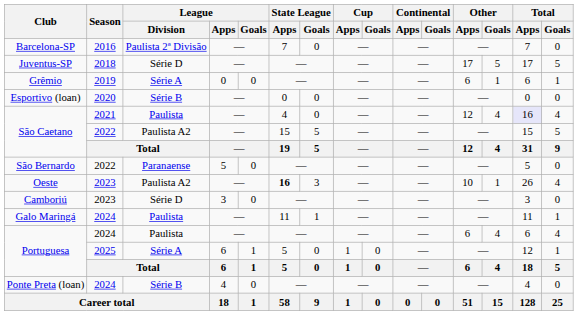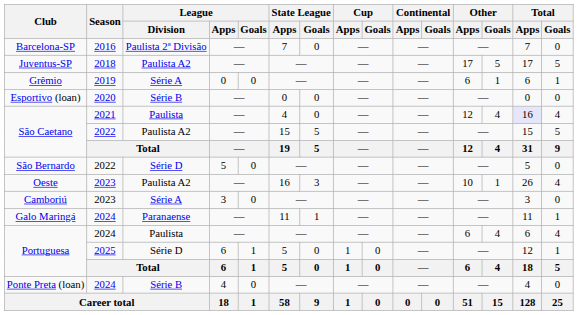 <table class="wikitable" style="text-align: center;">
 <tr>
 <th rowspan="2">Club</th>
 <th rowspan="2">Season</th>
 <th colspan="3">League</th>
 <th colspan="2">State League</th>
 <th colspan="2">Cup</th>
 <th colspan="2">Continental</th>
 <th colspan="2">Other</th>
 <th colspan="2">Total</th>
 </tr>
 <tr>
 <th>Division</th>
 <th>Apps</th>
 <th>Goals</th>
 <th>Apps</th>
 <th>Goals</th>
 <th>Apps</th>
 <th>Goals</th>
 <th>Apps</th>
 <th>Goals</th>
 <th>Apps</th>
 <th>Goals</th>
 <th>Apps</th>
 <th>Goals</th>
 </tr>
 <tr>
 <td valign="center"><a href='#'>Barcelona-SP</a></td>
 <td><a href='#'>2016</a></td>
 <td><a href='#'>Paulista 2ª Divisão</a></td>
 <td colspan="2">—</td>
 <td>7</td>
 <td>0</td>
 <td colspan="2">—</td>
 <td colspan="2">—</td>
 <td colspan="2">—</td>
 <td>7</td>
 <td>0</td>
 </tr>
 <tr>
 <td valign="center"><a href='#'>Juventus-SP</a></td>
 <td><a href='#'>2018</a></td>
-<td>Série D</td>
+<td><a href='#'>Paulista A2</a></td>
 <td colspan="2">—</td>
 <td colspan="2">—</td>
 <td colspan="2">—</td>
 <td colspan="2">—</td>
 <td>17</td>
 <td>5</td>
 <td>17</td>
 <td>5</td>
 </tr>
 <tr>
 <td valign="center"><a href='#'>Grêmio</a></td>
 <td><a href='#'>2019</a></td>
 <td><a href='#'>Série A</a></td>
 <td>0</td>
 <td>0</td>
 <td colspan="2">—</td>
 <td colspan="2">—</td>
 <td colspan="2">—</td>
 <td>6</td>
 <td>1</td>
 <td>6</td>
 <td>1</td>
 </tr>
 <tr>
 <td valign="center"><a href='#'>Esportivo</a> (loan)</td>
 <td><a href='#'>2020</a></td>
 <td><a href='#'>Série B</a></td>
 <td colspan="2">—</td>
 <td>0</td>
 <td>0</td>
 <td colspan="2">—</td>
 <td colspan="2">—</td>
 <td colspan="2">—</td>
 <td>0</td>
 <td>0</td>
 </tr>
 <tr>
 <td rowspan="3" valign="center"><a href='#'>São Caetano</a></td>
 <td><a href='#'>2021</a></td>
 <td><a href='#'>Paulista</a></td>
 <td colspan="2">—</td>
 <td>4</td>
 <td>0</td>
 <td colspan="2">—</td>
 <td colspan="2">—</td>
 <td>12</td>
 <td>4</td>
 <td style="background: lavender;">16</td>
 <td>4</td>
 </tr>
 <tr>
 <td><a href='#'>2022</a></td>
 <td>Paulista A2</td>
 <td colspan="2">—</td>
 <td>15</td>
 <td>5</td>
 <td colspan="2">—</td>
 <td colspan="2">—</td>
 <td colspan="2">—</td>
 <td>15</td>
 <td>5</td>
 </tr>
 <tr>
 <th colspan="2">Total</th>
 <th colspan="2">—</th>
 <th>19</th>
 <th>5</th>
 <th colspan="2">—</th>
 <th colspan="2">—</th>
 <th>12</th>
 <th>4</th>
 <th>31</th>
 <th>9</th>
 </tr>
 <tr>
 <td valign="center"><a href='#'>São Bernardo</a></td>
 <td>2022</td>
-<td><a href='#'>Paranaense</a></td>
+<td><a href='#'>Série D</a></td>
 <td>5</td>
 <td>0</td>
 <td colspan="2">—</td>
 <td colspan="2">—</td>
 <td colspan="2">—</td>
 <td colspan="2">—</td>
 <td>5</td>
 <td>0</td>
 </tr>
 <tr>
 <td valign="center"><a href='#'>Oeste</a></td>
 <td><a href='#'>2023</a></td>
 <td>Paulista A2</td>
 <td colspan="2">—</td>
-<td><strong>16</strong></td>
+<td>16</td>
 <td>3</td>
 <td colspan="2">—</td>
 <td colspan="2">—</td>
 <td>10</td>
 <td>1</td>
 <td>26</td>
 <td>4</td>
 </tr>
 <tr>
 <td valign="center"><a href='#'>Camboriú</a></td>
 <td>2023</td>
-<td>Série D</td>
+<td><a href='#'>Série A</a></td>
 <td>3</td>
 <td>0</td>
 <td colspan="2">—</td>
 <td colspan="2">—</td>
 <td colspan="2">—</td>
 <td colspan="2">—</td>
 <td>3</td>
 <td>0</td>
 </tr>
 <tr>
 <td valign="center"><a href='#'>Galo Maringá</a></td>
 <td><a href='#'>2024</a></td>
-<td><a href='#'>Paulista</a></td>
+<td><a href='#'>Paranaense</a></td>
 <td colspan="2">—</td>
 <td>11</td>
 <td>1</td>
 <td colspan="2">—</td>
 <td colspan="2">—</td>
 <td colspan="2">—</td>
 <td>11</td>
 <td>1</td>
 </tr>
 <tr>
 <td rowspan="3" valign="center"><a href='#'>Portuguesa</a></td>
 <td>2024</td>
 <td>Paulista</td>
 <td colspan="2">—</td>
 <td colspan="2">—</td>
 <td colspan="2">—</td>
 <td colspan="2">—</td>
 <td>6</td>
 <td>4</td>
 <td>6</td>
 <td>4</td>
 </tr>
 <tr>
 <td><a href='#'>2025</a></td>
-<td><a href='#'>Série A</a></td>
+<td>Série D</td>
 <td>6</td>
 <td>1</td>
 <td>5</td>
 <td>0</td>
 <td>1</td>
 <td>0</td>
 <td colspan="2">—</td>
 <td colspan="2">—</td>
 <td>12</td>
 <td>1</td>
 </tr>
 <tr>
 <th colspan="2">Total</th>
 <th>6</th>
 <th>1</th>
 <th>5</th>
 <th>0</th>
 <th>1</th>
 <th>0</th>
 <th colspan="2">—</th>
 <th>6</th>
 <th>4</th>
 <th>18</th>
 <th>5</th>
 </tr>
 <tr>
 <td><a href='#'>Ponte Preta</a> (loan)</td>
 <td><a href='#'>2024</a></td>
 <td><a href='#'>Série B</a></td>
 <td>4</td>
 <td>0</td>
 <td colspan="2">—</td>
 <td colspan="2">—</td>
 <td colspan="2">—</td>
 <td colspan="2">—</td>
 <td>4</td>
 <td>0</td>
 </tr>
 <tr>
 <th colspan="3"><strong>Career total</strong></th>
 <th>18</th>
 <th>1</th>
 <th>58</th>
 <th>9</th>
 <th>1</th>
 <th>0</th>
 <th>0</th>
 <th>0</th>
 <th>51</th>
 <th>15</th>
 <th>128</th>
 <th>25</th>
 </tr>
 </table>
